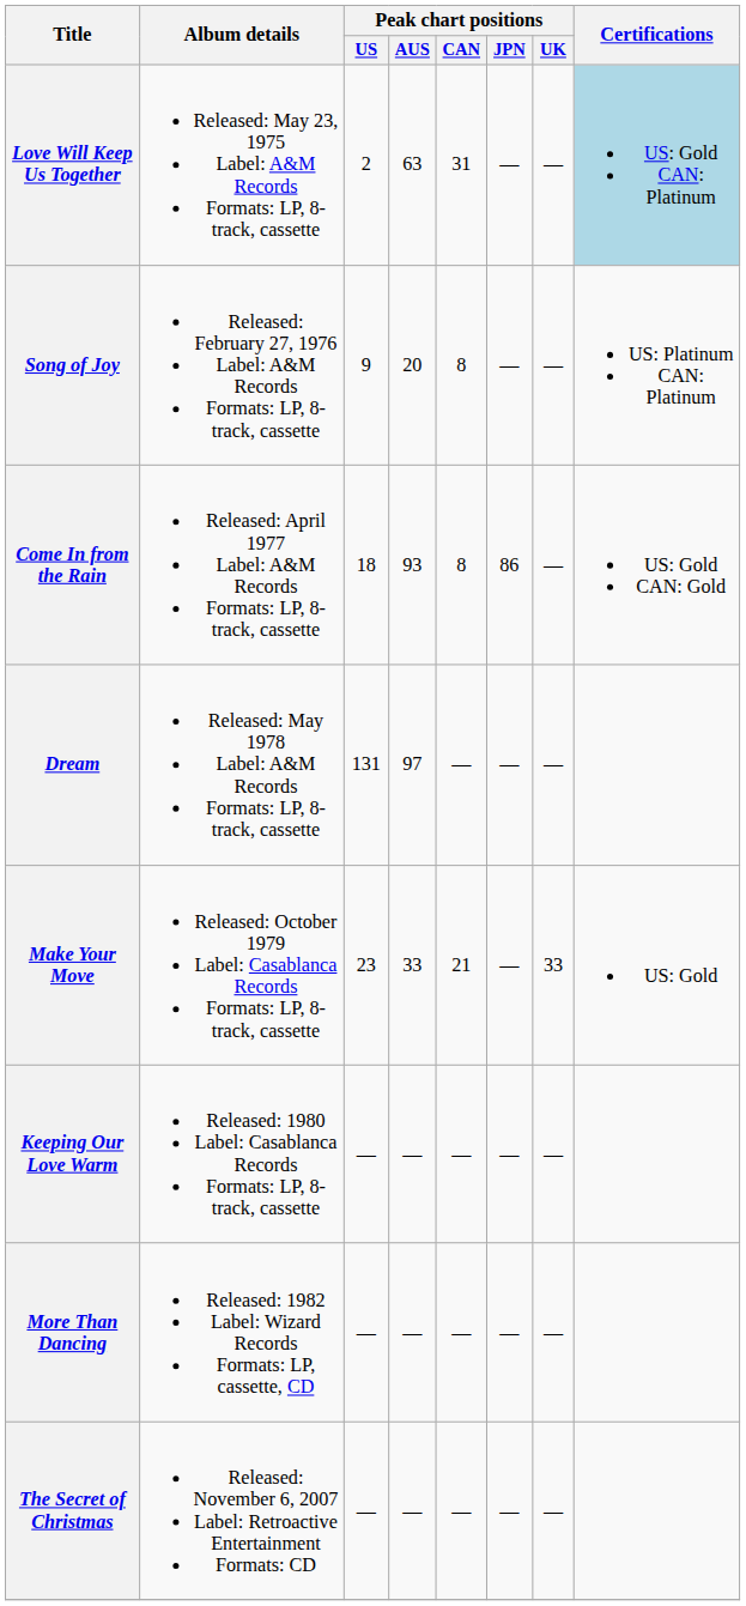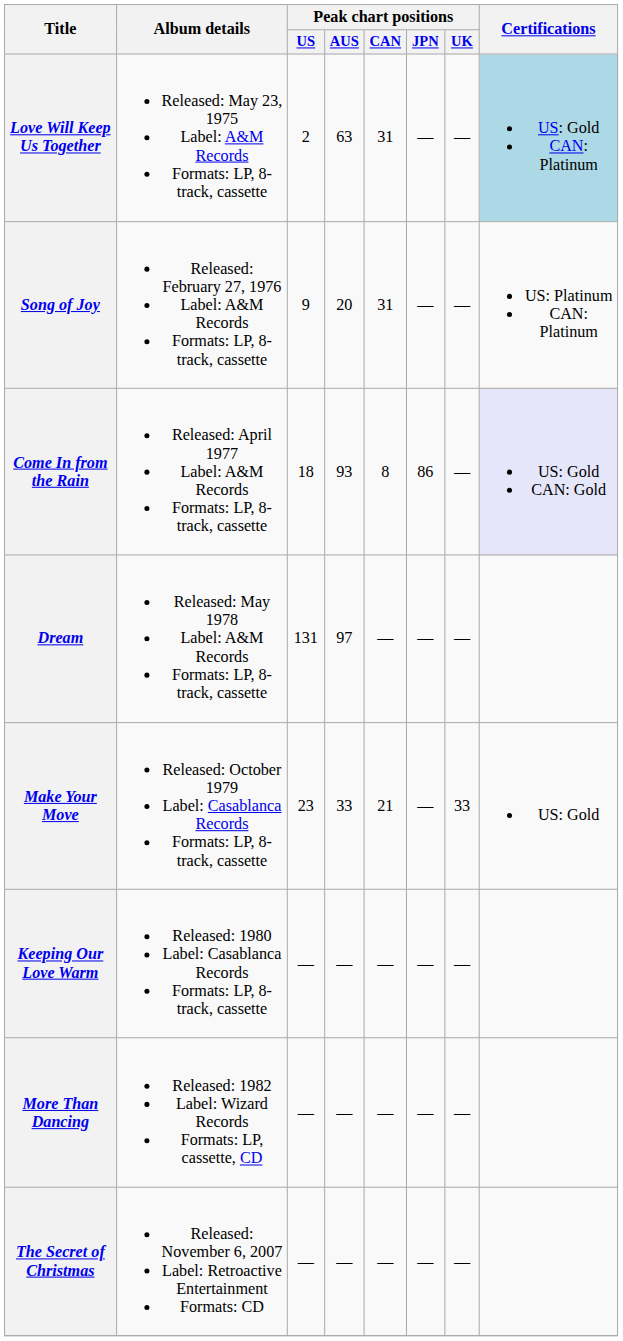 <table class="wikitable plainrowheaders" style="text-align:center;" border="1">
 <tr>
 <th scope="col" rowspan="2" style="width:12em;">Title</th>
 <th scope="col" rowspan="2" style="width:15em;">Album details</th>
 <th scope="col" colspan="5">Peak chart positions</th>
 <th scope="col" rowspan="2" style="width:13em;"><a href='#'>Certifications</a></th>
 </tr>
 <tr>
 <th scope="col" style="width:3em;font-size:90%;"><a href='#'>US</a><br></th>
 <th scope="col" style="width:3em;font-size:90%;"><a href='#'>AUS</a><br></th>
 <th scope="col" style="width:3em;font-size:90%;"><a href='#'>CAN</a><br></th>
 <th scope="col" style="width:3em;font-size:90%;"><a href='#'>JPN</a><br></th>
 <th scope="col" style="width:3em;font-size:90%;"><a href='#'>UK</a><br></th>
 </tr>
 <tr>
 <th scope="row"><em><a href='#'>Love Will Keep Us Together</a></em></th>
 <td><br><ul><li>Released: May 23, 1975</li><li>Label: <a href='#'>A&M Records</a></li><li>Formats: LP, 8-track, cassette</li></ul></td>
 <td>2</td>
 <td>63</td>
 <td>31</td>
 <td>—</td>
 <td>—</td>
 <td style="background: lightblue;"><br><ul><li><a href='#'>US</a>: Gold</li><li><a href='#'>CAN</a>: Platinum</li></ul></td>
 </tr>
 <tr>
 <th scope="row"><em><a href='#'>Song of Joy</a></em></th>
 <td><br><ul><li>Released: February 27, 1976</li><li>Label: A&M Records</li><li>Formats: LP, 8-track, cassette</li></ul></td>
 <td>9</td>
 <td>20</td>
-<td>8</td>
+<td>31</td>
 <td>—</td>
 <td>—</td>
 <td><br><ul><li>US: Platinum</li><li>CAN: Platinum</li></ul></td>
 </tr>
 <tr>
 <th scope="row"><em><a href='#'>Come In from the Rain</a></em></th>
 <td><br><ul><li>Released: April 1977</li><li>Label: A&M Records</li><li>Formats: LP, 8-track, cassette</li></ul></td>
 <td>18</td>
 <td>93</td>
 <td>8</td>
 <td>86</td>
 <td>—</td>
-<td><br><ul><li>US: Gold</li><li>CAN: Gold</li></ul></td>
+<td style="background: lavender;"><br><ul><li>US: Gold</li><li>CAN: Gold</li></ul></td>
 </tr>
 <tr>
 <th scope="row"><em><a href='#'>Dream</a></em></th>
 <td><br><ul><li>Released: May 1978</li><li>Label: A&M Records</li><li>Formats: LP, 8-track, cassette</li></ul></td>
 <td>131</td>
 <td>97</td>
 <td>—</td>
 <td>—</td>
 <td>—</td>
 <td></td>
 </tr>
 <tr>
 <th scope="row"><em><a href='#'>Make Your Move</a></em></th>
 <td><br><ul><li>Released: October 1979</li><li>Label: <a href='#'>Casablanca Records</a></li><li>Formats: LP, 8-track, cassette</li></ul></td>
 <td>23</td>
 <td>33</td>
 <td>21</td>
 <td>—</td>
 <td>33</td>
 <td><br><ul><li>US: Gold</li></ul></td>
 </tr>
 <tr>
 <th scope="row"><em><a href='#'>Keeping Our Love Warm</a></em></th>
 <td><br><ul><li>Released: 1980</li><li>Label: Casablanca Records</li><li>Formats: LP, 8-track, cassette</li></ul></td>
 <td>—</td>
 <td>—</td>
 <td>—</td>
 <td>—</td>
 <td>—</td>
 <td></td>
 </tr>
 <tr>
 <th scope="row"><em><a href='#'>More Than Dancing</a></em></th>
 <td><br><ul><li>Released: 1982</li><li>Label: Wizard Records</li><li>Formats: LP, cassette, <a href='#'>CD</a></li></ul></td>
 <td>—</td>
 <td>—</td>
 <td>—</td>
 <td>—</td>
 <td>—</td>
 <td></td>
 </tr>
 <tr>
 <th scope="row"><em><a href='#'>The Secret of Christmas</a></em></th>
 <td><br><ul><li>Released: November 6, 2007</li><li>Label: Retroactive Entertainment</li><li>Formats: CD</li></ul></td>
 <td>—</td>
 <td>—</td>
 <td>—</td>
 <td>—</td>
 <td>—</td>
 <td></td>
 </tr>
 <tr>
 </tr>
 </table>
